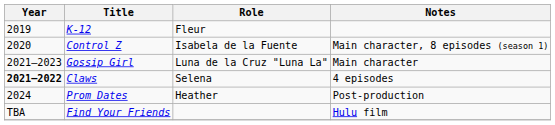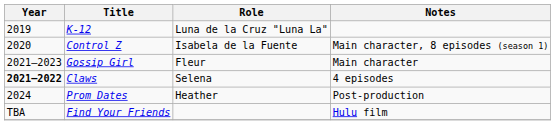 <table class="wikitable plainrowheaders sortable">
 <tr>
 <th scope="col">Year</th>
 <th scope="col">Title</th>
 <th scope="col">Role</th>
 <th scope="col" class="unsortable">Notes</th>
 </tr>
 <tr>
 <td>2019</td>
 <td><em><a href='#'>K-12</a></em></td>
-<td>Fleur</td>
+<td>Luna de la Cruz "Luna La"</td>
 <td></td>
 </tr>
 <tr>
 <td>2020</td>
 <td><em><a href='#'>Control Z</a></em></td>
 <td>Isabela de la Fuente</td>
 <td>Main character, 8 episodes <small>(season 1)</small></td>
 </tr>
 <tr>
 <td>2021–2023</td>
 <td><em><a href='#'>Gossip Girl</a></em></td>
-<td>Luna de la Cruz "Luna La"</td>
+<td>Fleur</td>
 <td>Main character</td>
 </tr>
 <tr>
 <td><strong>2021–2022</strong></td>
 <td><em><a href='#'>Claws</a></em></td>
 <td>Selena</td>
 <td>4 episodes</td>
 </tr>
 <tr>
 <td>2024</td>
 <td><em><a href='#'>Prom Dates</a></em></td>
 <td>Heather</td>
 <td>Post-production</td>
 </tr>
 <tr>
 <td>TBA</td>
 <td><em><a href='#'>Find Your Friends</a></em></td>
 <td></td>
 <td><a href='#'>Hulu</a> film</td>
 </tr>
 <tr>
 </tr>
 </table>
